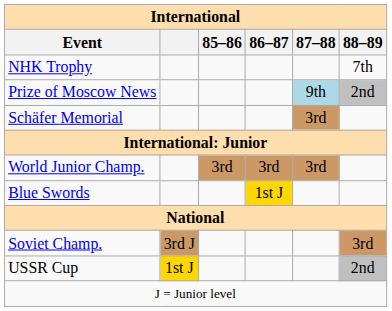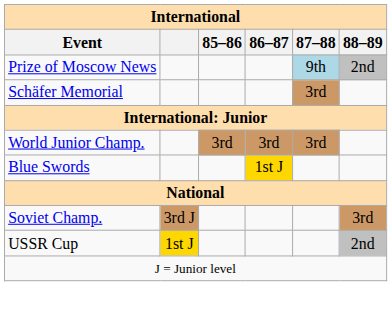 <table class="wikitable" style="text-align:center">
 <tr>
 <th style="background-color: #ffdead; " colspan=6 align=center>International</th>
 </tr>
 <tr>
 <th>Event</th>
 <th></th>
 <th>85–86</th>
 <th>86–87</th>
 <th>87–88</th>
 <th>88–89</th>
-</tr>
-<tr>
-<td align=left><a href='#'>NHK Trophy</a></td>
-<td></td>
-<td></td>
-<td></td>
-<td></td>
-<td>7th</td>
 </tr>
 <tr>
 <td align=left><a href='#'>Prize of Moscow News</a></td>
 <td></td>
 <td></td>
 <td></td>
 <td style="background: lightblue;">9th</td>
 <td bgcolor=silver>2nd</td>
 </tr>
 <tr>
 <td align=left><a href='#'>Schäfer Memorial</a></td>
 <td></td>
 <td></td>
 <td></td>
 <td bgcolor=cc9966>3rd</td>
 <td></td>
 </tr>
 <tr>
 <th style="background-color: #ffdead; " colspan=6 align=center>International: Junior</th>
 </tr>
 <tr>
 <td align=left><a href='#'>World Junior Champ.</a></td>
 <td></td>
 <td bgcolor=cc9966>3rd</td>
 <td bgcolor=cc9966>3rd</td>
 <td bgcolor=cc9966>3rd</td>
 <td></td>
 </tr>
 <tr>
 <td align=left><a href='#'>Blue Swords</a></td>
 <td></td>
 <td></td>
 <td bgcolor=gold>1st J</td>
 <td></td>
 <td></td>
 </tr>
 <tr>
 <th style="background-color: #ffdead; " colspan=6 align=center>National</th>
 </tr>
 <tr>
 <td align=left><a href='#'>Soviet Champ.</a></td>
 <td bgcolor=cc9966>3rd J</td>
 <td></td>
 <td></td>
 <td></td>
 <td bgcolor=cc9966>3rd</td>
 </tr>
 <tr>
 <td align=left>USSR Cup</td>
 <td bgcolor=gold>1st J</td>
 <td></td>
 <td></td>
 <td></td>
 <td bgcolor=silver>2nd</td>
 </tr>
 <tr>
 <td colspan=6 align=center><small> J = Junior level </small></td>
 </tr>
 </table>
